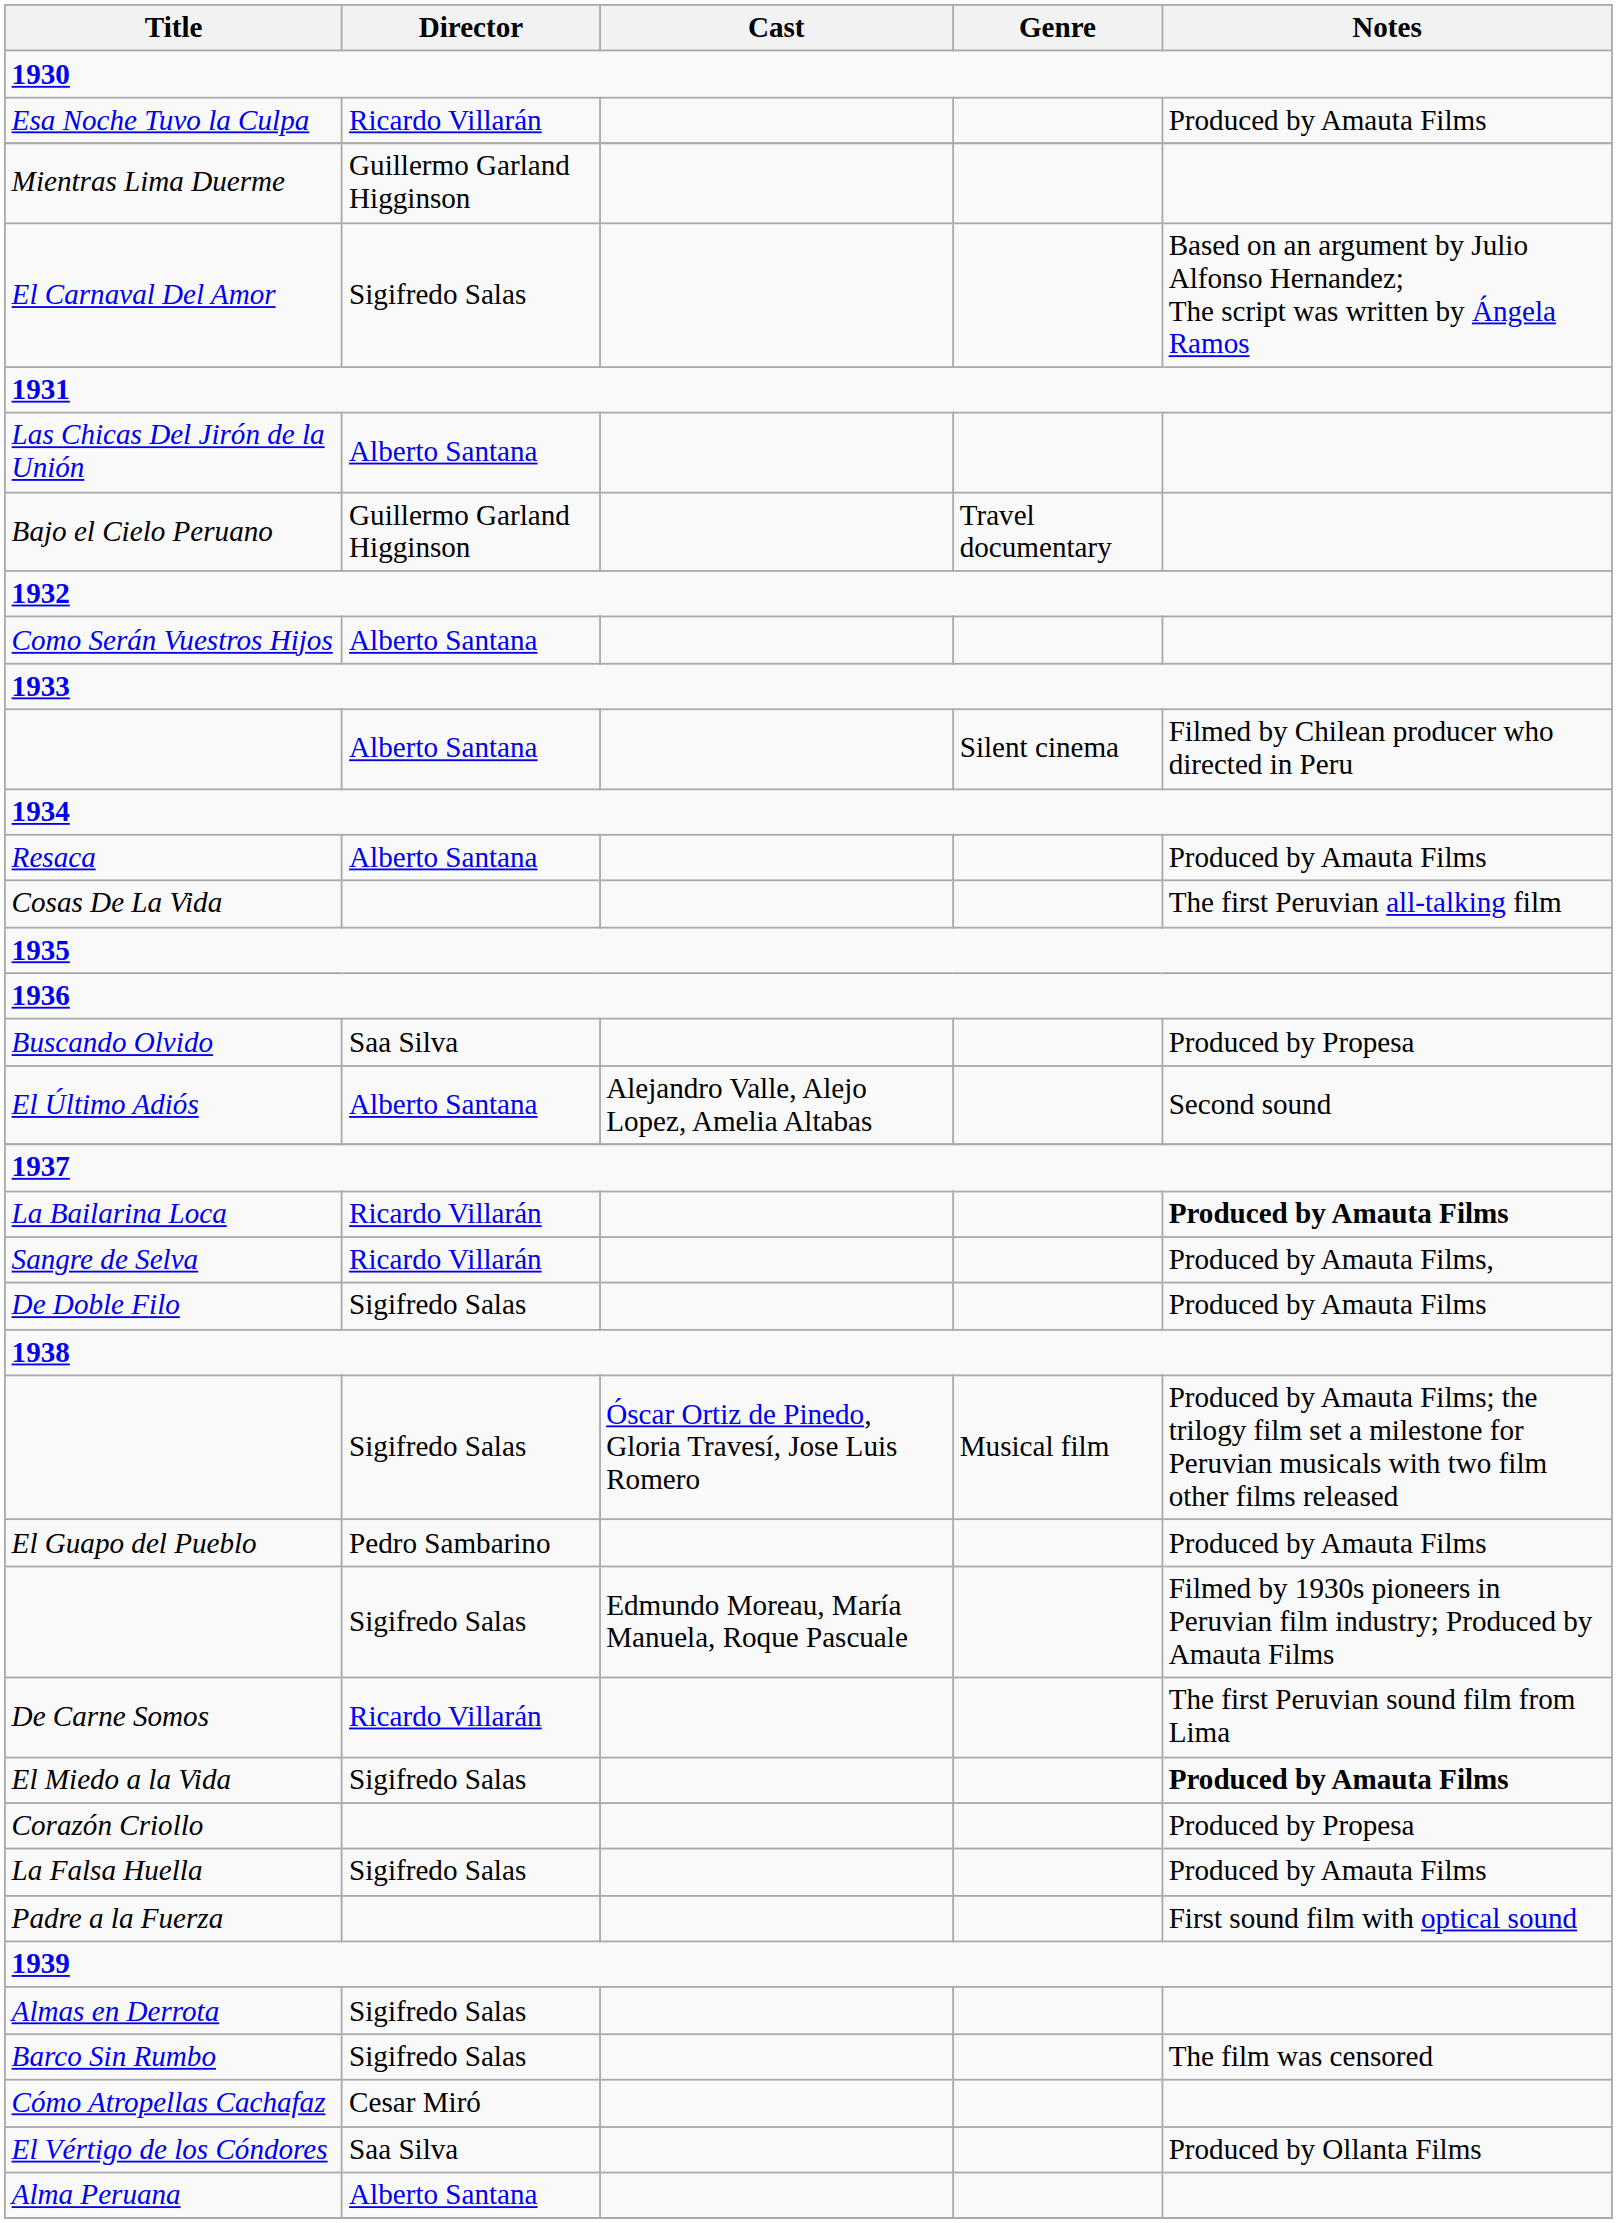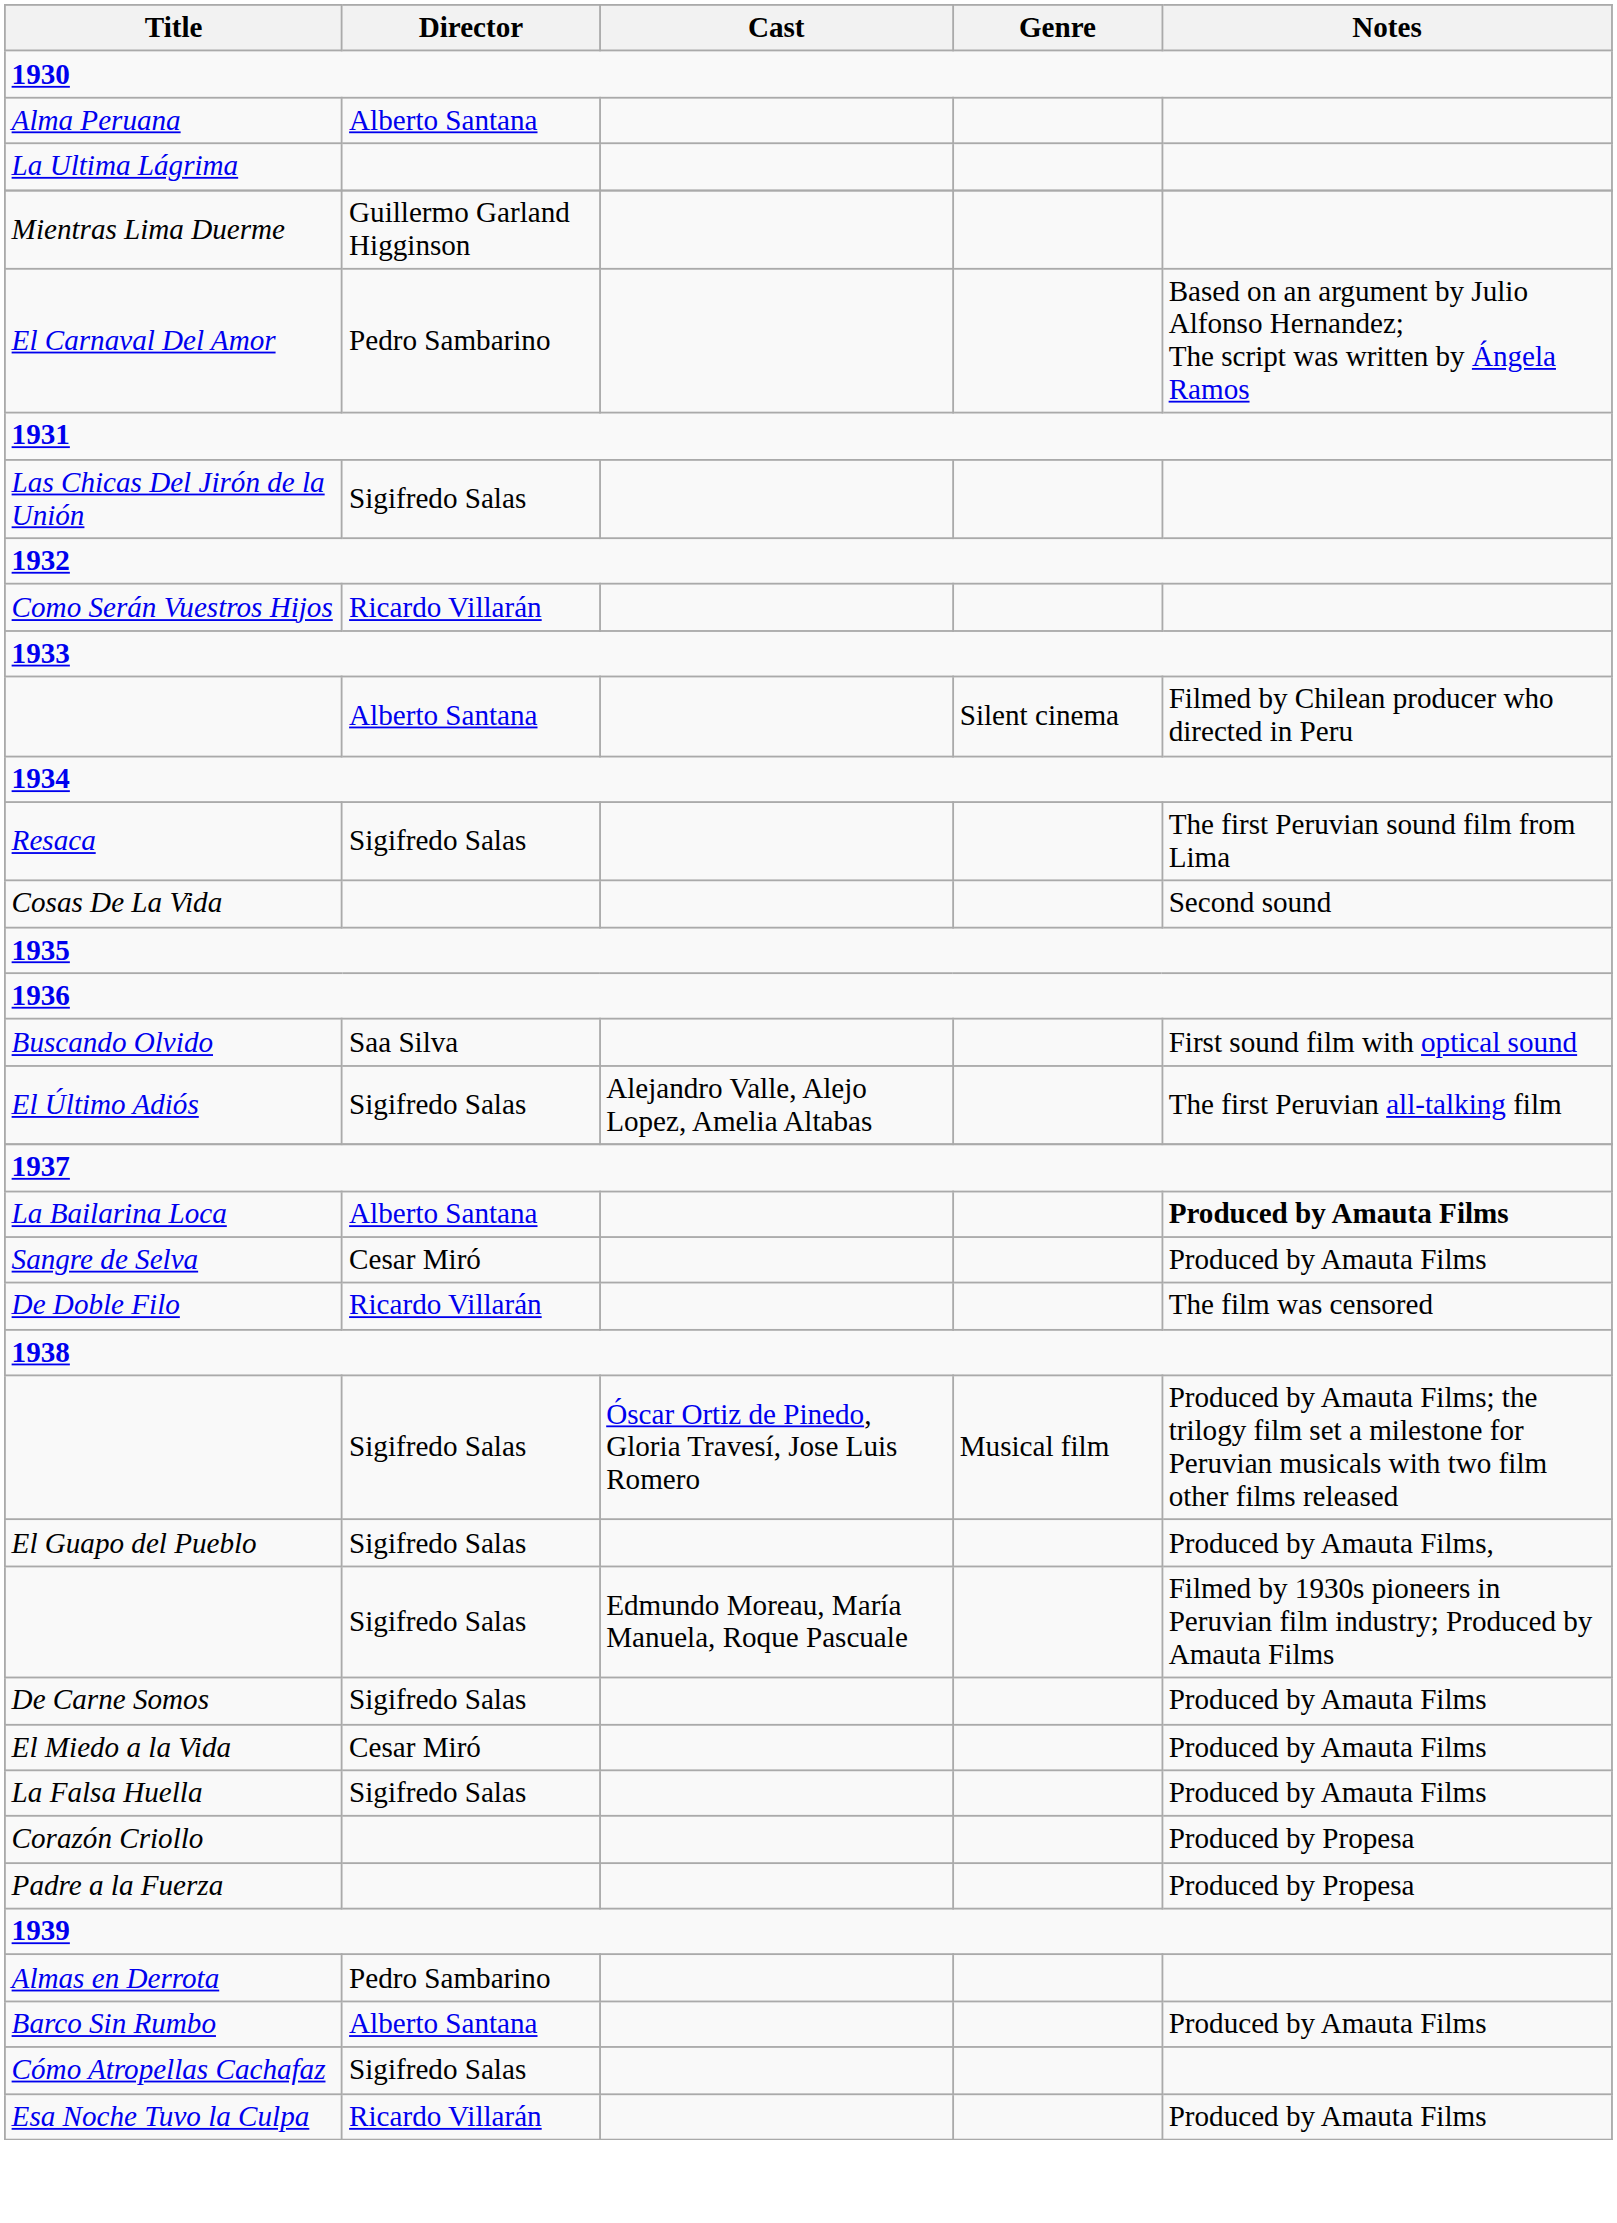 <table class="wikitable" width= "100%">
 <tr>
 <th width=21%>Title</th>
 <th width=16%>Director</th>
 <th width=22%>Cast</th>
 <th width=13%>Genre</th>
 <th width=28%>Notes</th>
 </tr>
 <tr>
 <td colspan="5" ><strong><a href='#'>1930</a></strong></td>
 </tr>
 <tr>
-<td><em><a href='#'>Esa Noche Tuvo la Culpa</a></em></td>
-<td><a href='#'>Ricardo Villarán</a></td>
+<td><em><a href='#'>Alma Peruana</a></em></td>
+<td><a href='#'>Alberto Santana</a></td>
 <td></td>
 <td></td>
-<td>Produced by Amauta Films</td>
+<td></td>
+</tr>
+<tr>
+<td><em><a href='#'>La Ultima Lágrima</a></em></td>
+<td></td>
+<td></td>
+<td></td>
+<td></td>
 </tr>
 <tr>
 </tr>
 <tr>
 <td><em>Mientras Lima Duerme</em></td>
 <td>Guillermo Garland Higginson</td>
 <td></td>
 <td></td>
 <td></td>
 </tr>
 <tr>
 <td><em><a href='#'>El Carnaval Del Amor</a></em></td>
-<td>Sigifredo Salas</td>
+<td>Pedro Sambarino</td>
 <td></td>
 <td></td>
 <td>Based on an argument by Julio Alfonso Hernandez;<br>The script was written by <a href='#'>Ángela Ramos</a></td>
 </tr>
 <tr>
 <td colspan="5" ><strong><a href='#'>1931</a></strong></td>
 </tr>
 <tr>
 <td><em><a href='#'>Las Chicas Del Jirón de la Unión</a></em></td>
-<td><a href='#'>Alberto Santana</a></td>
+<td>Sigifredo Salas</td>
 <td></td>
 <td></td>
-<td></td>
-</tr>
-<tr>
-<td><em>Bajo el Cielo Peruano</em></td>
-<td>Guillermo Garland Higginson</td>
-<td></td>
-<td>Travel documentary</td>
 <td></td>
 </tr>
 <tr>
 <td colspan="5" ><strong><a href='#'>1932</a></strong></td>
 </tr>
 <tr>
 <td><em><a href='#'>Como Serán Vuestros Hijos</a></em></td>
-<td><a href='#'>Alberto Santana</a></td>
+<td><a href='#'>Ricardo Villarán</a></td>
 <td></td>
 <td></td>
 <td></td>
 </tr>
 <tr>
 <td colspan="5" ><strong><a href='#'>1933</a></strong></td>
 </tr>
 <tr>
 <td></td>
 <td><a href='#'>Alberto Santana</a></td>
 <td></td>
 <td>Silent cinema</td>
 <td>Filmed by Chilean producer who directed in Peru</td>
 </tr>
 <tr>
 <td colspan="5" ><strong><a href='#'>1934</a></strong></td>
 </tr>
 <tr>
 <td><em><a href='#'>Resaca</a></em></td>
-<td><a href='#'>Alberto Santana</a></td>
+<td>Sigifredo Salas</td>
 <td></td>
 <td></td>
-<td>Produced by Amauta Films</td>
+<td>The first Peruvian sound film from Lima</td>
 </tr>
 <tr>
 <td><em>Cosas De La Vida</em></td>
 <td></td>
 <td></td>
 <td></td>
-<td>The first Peruvian <a href='#'>all-talking</a> film</td>
+<td>Second sound</td>
 </tr>
 <tr>
 <td colspan="5" ><strong><a href='#'>1935</a></strong></td>
 </tr>
 <tr>
 <td colspan="5" ><strong><a href='#'>1936</a></strong></td>
 </tr>
 <tr>
 <td><em><a href='#'>Buscando Olvido</a></em></td>
 <td>Saa Silva</td>
 <td></td>
 <td></td>
-<td>Produced by Propesa</td>
+<td>First sound film with <a href='#'>optical sound</a></td>
 </tr>
 <tr>
 <td><em><a href='#'>El Último Adiós</a></em></td>
-<td><a href='#'>Alberto Santana</a></td>
+<td>Sigifredo Salas</td>
 <td>Alejandro Valle, Alejo Lopez, Amelia Altabas</td>
 <td></td>
-<td>Second sound</td>
+<td>The first Peruvian <a href='#'>all-talking</a> film</td>
 </tr>
 <tr>
 </tr>
 <tr>
 <td colspan="5" ><strong><a href='#'>1937</a></strong></td>
 </tr>
 <tr>
 <td><em><a href='#'>La Bailarina Loca</a></em></td>
-<td><a href='#'>Ricardo Villarán</a></td>
+<td><a href='#'>Alberto Santana</a></td>
 <td></td>
 <td></td>
 <td><strong>Produced by Amauta Films</strong></td>
 </tr>
 <tr>
 <td><em><a href='#'>Sangre de Selva</a></em></td>
+<td>Cesar Miró</td>
+<td></td>
+<td></td>
+<td>Produced by Amauta Films</td>
+</tr>
+<tr>
+<td><em><a href='#'>De Doble Filo</a></em></td>
 <td><a href='#'>Ricardo Villarán</a></td>
 <td></td>
 <td></td>
-<td>Produced by Amauta Films,</td>
-</tr>
-<tr>
-<td><em><a href='#'>De Doble Filo</a></em></td>
-<td>Sigifredo Salas</td>
-<td></td>
-<td></td>
-<td>Produced by Amauta Films</td>
+<td>The film was censored</td>
 </tr>
 <tr>
 <td colspan="5" ><strong><a href='#'>1938</a></strong></td>
 </tr>
 <tr>
 <td><em></em></td>
 <td>Sigifredo Salas</td>
 <td><a href='#'>Óscar Ortiz de Pinedo</a>, Gloria Travesí, Jose Luis Romero</td>
 <td>Musical film</td>
 <td>Produced by Amauta Films; the trilogy film set a milestone for Peruvian musicals with two film other films released</td>
 </tr>
 <tr>
 <td><em>El Guapo del Pueblo</em></td>
-<td>Pedro Sambarino</td>
+<td>Sigifredo Salas</td>
 <td></td>
 <td></td>
-<td>Produced by Amauta Films</td>
+<td>Produced by Amauta Films,</td>
 </tr>
 <tr>
 <td><em></em></td>
 <td>Sigifredo Salas</td>
 <td>Edmundo Moreau, María Manuela, Roque Pascuale</td>
 <td></td>
 <td>Filmed by 1930s pioneers in Peruvian film industry; Produced by Amauta Films</td>
 </tr>
 <tr>
 <td><em>De Carne Somos</em></td>
-<td><a href='#'>Ricardo Villarán</a></td>
+<td>Sigifredo Salas</td>
 <td></td>
 <td></td>
-<td>The first Peruvian sound film from Lima</td>
+<td>Produced by Amauta Films</td>
 </tr>
 <tr>
 <td><em>El Miedo a la Vida</em></td>
+<td>Cesar Miró</td>
+<td></td>
+<td></td>
+<td>Produced by Amauta Films</td>
+</tr>
+<tr>
+<td><em>La Falsa Huella</em></td>
 <td>Sigifredo Salas</td>
 <td></td>
 <td></td>
-<td><strong>Produced by Amauta Films</strong></td>
+<td>Produced by Amauta Films</td>
 </tr>
 <tr>
 <td><em>Corazón Criollo</em></td>
 <td></td>
 <td></td>
 <td></td>
 <td>Produced by Propesa</td>
 </tr>
 <tr>
-<td><em>La Falsa Huella</em></td>
-<td>Sigifredo Salas</td>
-<td></td>
-<td></td>
-<td>Produced by Amauta Films</td>
-</tr>
-<tr>
 <td><em>Padre a la Fuerza</em></td>
 <td></td>
 <td></td>
 <td></td>
-<td>First sound film with <a href='#'>optical sound</a></td>
+<td>Produced by Propesa</td>
 </tr>
 <tr>
 <td colspan="5" ><strong><a href='#'>1939</a></strong></td>
 </tr>
 <tr>
 <td><em><a href='#'>Almas en Derrota</a></em></td>
+<td>Pedro Sambarino</td>
+<td></td>
+<td></td>
+<td></td>
+</tr>
+<tr>
+<td><em><a href='#'>Barco Sin Rumbo</a></em></td>
+<td><a href='#'>Alberto Santana</a></td>
+<td></td>
+<td></td>
+<td>Produced by Amauta Films</td>
+</tr>
+<tr>
+<td><em><a href='#'>Cómo Atropellas Cachafaz</a></em></td>
 <td>Sigifredo Salas</td>
 <td></td>
 <td></td>
 <td></td>
 </tr>
 <tr>
-<td><em><a href='#'>Barco Sin Rumbo</a></em></td>
-<td>Sigifredo Salas</td>
+<td><em><a href='#'>Esa Noche Tuvo la Culpa</a></em></td>
+<td><a href='#'>Ricardo Villarán</a></td>
 <td></td>
 <td></td>
-<td>The film was censored</td>
-</tr>
-<tr>
-<td><em><a href='#'>Cómo Atropellas Cachafaz</a></em></td>
-<td>Cesar Miró</td>
-<td></td>
-<td></td>
-<td></td>
-</tr>
-<tr>
-<td><em><a href='#'>El Vértigo de los Cóndores</a></em></td>
-<td>Saa Silva</td>
-<td></td>
-<td></td>
-<td>Produced by Ollanta Films</td>
-</tr>
-<tr>
-<td><em><a href='#'>Alma Peruana</a></em></td>
-<td><a href='#'>Alberto Santana</a></td>
-<td></td>
-<td></td>
-<td></td>
+<td>Produced by Amauta Films</td>
 </tr>
 <tr>
 </tr>
 </table>
